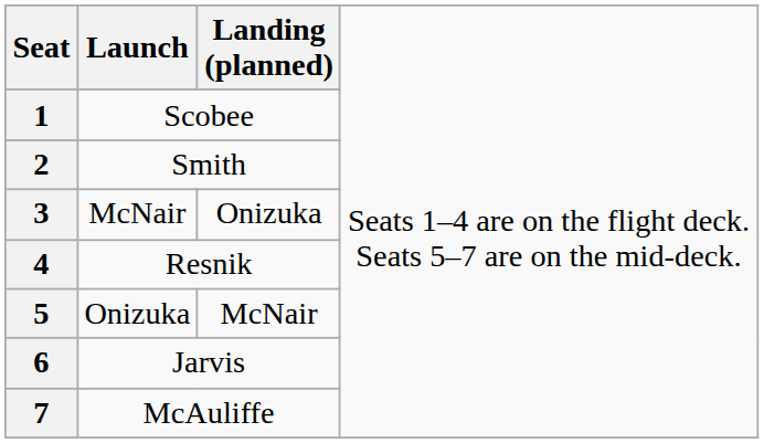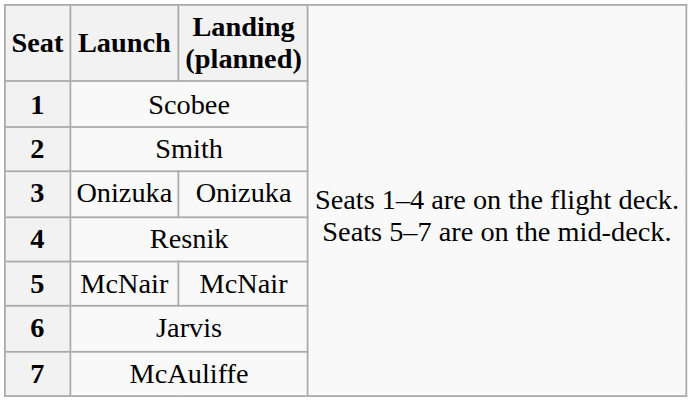 <table class="wikitable" style="text-align:center">
 <tr>
 <th>Seat</th>
 <th>Launch</th>
 <th>Landing<br>(planned)</th>
 <td rowspan=8><br>Seats 1–4 are on the flight deck.<br>Seats 5–7 are on the mid-deck.</td>
 </tr>
 <tr>
 <th>1</th>
 <td colspan=2>Scobee</td>
 </tr>
 <tr>
 <th>2</th>
 <td colspan=2>Smith</td>
 </tr>
 <tr>
 <th>3</th>
-<td>McNair</td>
+<td>Onizuka</td>
 <td>Onizuka</td>
 </tr>
 <tr>
 <th>4</th>
 <td colspan=2>Resnik</td>
 </tr>
 <tr>
 <th>5</th>
-<td>Onizuka</td>
+<td>McNair</td>
 <td>McNair</td>
 </tr>
 <tr>
 <th>6</th>
 <td colspan=2>Jarvis</td>
 </tr>
 <tr>
 <th>7</th>
 <td colspan=2>McAuliffe</td>
 </tr>
 </table>
